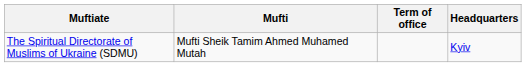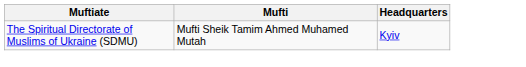 <table class=wikitable>
 <tr>
 <th scope="row" width="250">Muftiate</th>
 <th scope="row" width="300">Mufti</th>
-<th scope="row" width="100">Term of office</th>
 <th scope="row" width="100">Headquarters</th>
 </tr>
 <tr>
 <td><a href='#'>The Spiritual Directorate of Muslims of Ukraine</a> (SDMU)</td>
 <td>Mufti Sheik Tamim Ahmed Muhamed Mutah</td>
-<td></td>
 <td><a href='#'>Kyiv</a></td>
 </tr>
 </table>
